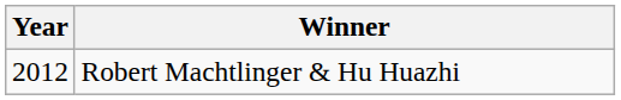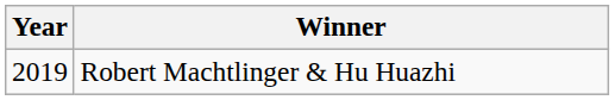 <table class="wikitable" style="text-align:left">
 <tr>
 <th style="width:20px;">Year</th>
 <th style="width:300px;">Winner</th>
 </tr>
 <tr>
-<td>2012</td>
+<td>2019</td>
 <td>Robert Machtlinger & Hu Huazhi</td>
 </tr>
 </table>
